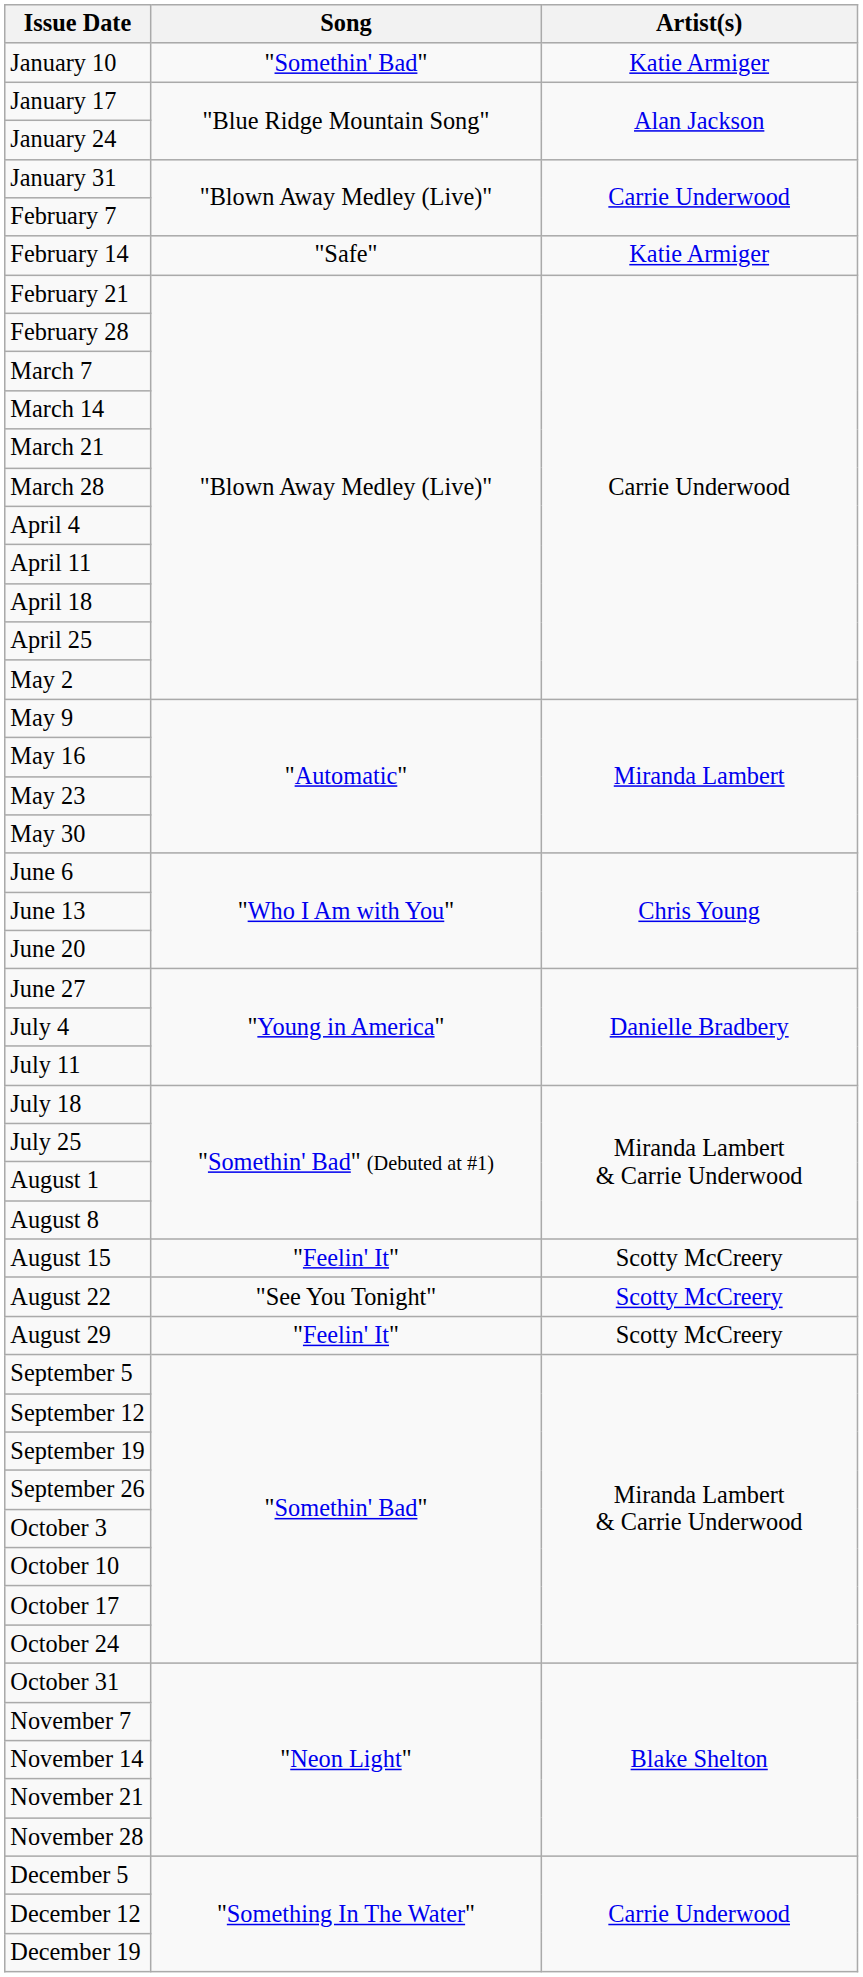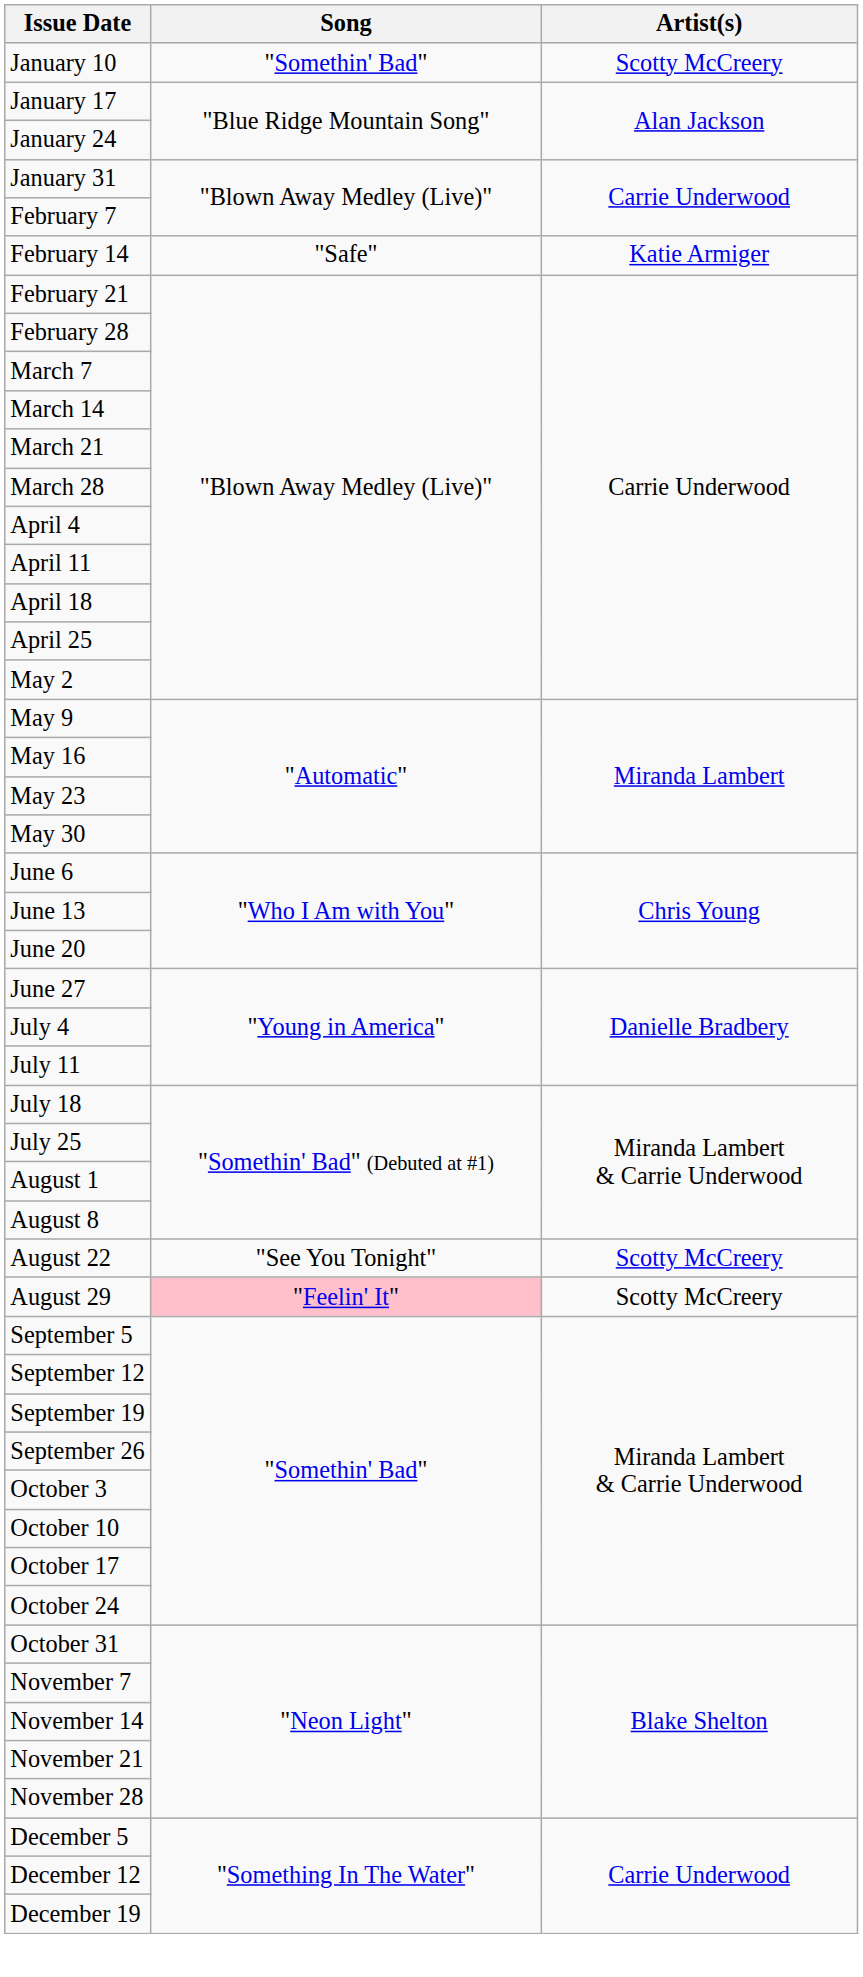 <table class="wikitable">
 <tr>
 <th align="left">Issue Date</th>
 <th align="center" width="250">Song</th>
 <th align="center" width="200">Artist(s)</th>
 </tr>
 <tr>
 <td align="left">January 10</td>
 <td align="center">"<a href='#'>Somethin' Bad</a>"</td>
-<td align="center"><a href='#'>Katie Armiger</a></td>
+<td align="center"><a href='#'>Scotty McCreery</a></td>
 </tr>
 <tr>
 <td align="left">January 17</td>
 <td align="center" rowspan="2">"Blue Ridge Mountain Song"</td>
 <td align="center" rowspan="2"><a href='#'>Alan Jackson</a></td>
 </tr>
 <tr>
 <td align="left">January 24</td>
 </tr>
 <tr>
 <td align="left">January 31</td>
 <td align="center" rowspan="2">"Blown Away Medley (Live)"</td>
 <td align="center" rowspan="2"><a href='#'>Carrie Underwood</a></td>
 </tr>
 <tr>
 <td align="left">February 7</td>
 </tr>
 <tr>
 <td align="left">February 14</td>
 <td align="center">"Safe"</td>
 <td align="center"><a href='#'>Katie Armiger</a></td>
 </tr>
 <tr>
 <td align="left">February 21</td>
 <td align="center" rowspan="11">"Blown Away Medley (Live)"</td>
 <td align="center" rowspan="11">Carrie Underwood</td>
 </tr>
 <tr>
 <td align="left">February 28</td>
 </tr>
 <tr>
 <td align="left">March 7</td>
 </tr>
 <tr>
 <td align="left">March 14</td>
 </tr>
 <tr>
 <td align="left">March 21</td>
 </tr>
 <tr>
 <td align="left">March 28</td>
 </tr>
 <tr>
 <td align="left">April 4</td>
 </tr>
 <tr>
 <td align="left">April 11</td>
 </tr>
 <tr>
 <td align="left">April 18</td>
 </tr>
 <tr>
 <td align="left">April 25</td>
 </tr>
 <tr>
 <td align="left">May 2</td>
 </tr>
 <tr>
 <td align="left">May 9</td>
 <td align="center" rowspan="4">"<a href='#'>Automatic</a>"</td>
 <td align="center" rowspan="4"><a href='#'>Miranda Lambert</a></td>
 </tr>
 <tr>
 <td align="left">May 16</td>
 </tr>
 <tr>
 <td align="left">May 23</td>
 </tr>
 <tr>
 <td align="left">May 30</td>
 </tr>
 <tr>
 <td align="left">June 6</td>
 <td align="center" rowspan="3">"<a href='#'>Who I Am with You</a>"</td>
 <td align="center" rowspan="3"><a href='#'>Chris Young</a></td>
 </tr>
 <tr>
 <td align="left">June 13</td>
 </tr>
 <tr>
 <td align="left">June 20</td>
 </tr>
 <tr>
 <td align="left">June 27</td>
 <td align="center" rowspan="3">"<a href='#'>Young in America</a>"</td>
 <td align="center" rowspan="3"><a href='#'>Danielle Bradbery</a></td>
 </tr>
 <tr>
 <td align="left">July 4</td>
 </tr>
 <tr>
 <td align="left">July 11</td>
 </tr>
 <tr>
 <td align="left">July 18</td>
 <td align="center" rowspan="4">"<a href='#'>Somethin' Bad</a>" <small>(Debuted at #1)</small></td>
 <td align="center" rowspan="4">Miranda Lambert <br>& Carrie Underwood</td>
 </tr>
 <tr>
 <td align="left">July 25</td>
 </tr>
 <tr>
 <td align="left">August 1</td>
 </tr>
 <tr>
 <td align="left">August 8</td>
 </tr>
 <tr>
-<td align="left">August 15</td>
-<td align="center">"<a href='#'>Feelin' It</a>"</td>
-<td align="center">Scotty McCreery</td>
-</tr>
-<tr>
 <td align="left">August 22</td>
 <td align="center">"See You Tonight"</td>
 <td align="center"><a href='#'>Scotty McCreery</a></td>
 </tr>
 <tr>
 <td align="left">August 29</td>
-<td align="center">"<a href='#'>Feelin' It</a>"</td>
+<td align="center" style="background: pink;">"<a href='#'>Feelin' It</a>"</td>
 <td align="center">Scotty McCreery</td>
 </tr>
 <tr>
 <td align="left">September 5</td>
 <td align="center" rowspan="8">"<a href='#'>Somethin' Bad</a>"</td>
 <td align="center" rowspan="8">Miranda Lambert <br>& Carrie Underwood</td>
 </tr>
 <tr>
 <td align="left">September 12</td>
 </tr>
 <tr>
 <td align="left">September 19</td>
 </tr>
 <tr>
 <td align="left">September 26</td>
 </tr>
 <tr>
 <td align="left">October 3</td>
 </tr>
 <tr>
 <td align="left">October 10</td>
 </tr>
 <tr>
 <td align="left">October 17</td>
 </tr>
 <tr>
 <td align="left">October 24</td>
 </tr>
 <tr>
 <td align="left">October 31</td>
 <td align="center" rowspan="5">"<a href='#'>Neon Light</a>"</td>
 <td align="center" rowspan="5"><a href='#'>Blake Shelton</a></td>
 </tr>
 <tr>
 <td align="left">November 7</td>
 </tr>
 <tr>
 <td align="left">November 14</td>
 </tr>
 <tr>
 <td align="left">November 21</td>
 </tr>
 <tr>
 <td align="left">November 28</td>
 </tr>
 <tr>
 <td align="left">December 5</td>
 <td align="center" rowspan="3">"<a href='#'>Something In The Water</a>"</td>
 <td align="center" rowspan="3"><a href='#'>Carrie Underwood</a></td>
 </tr>
 <tr>
 <td align="left">December 12</td>
 </tr>
 <tr>
 <td align="left">December 19</td>
 </tr>
 </table>
